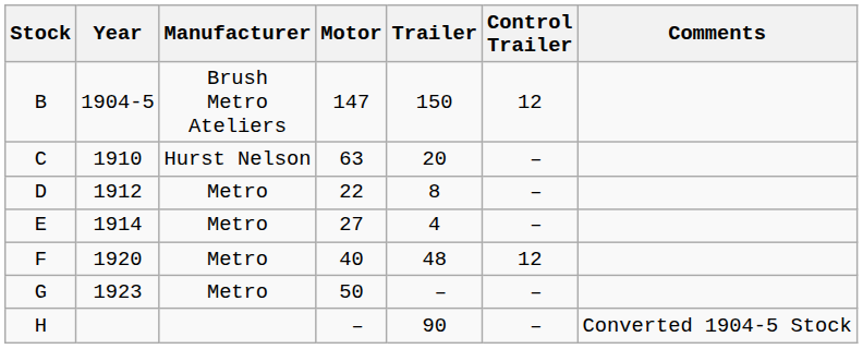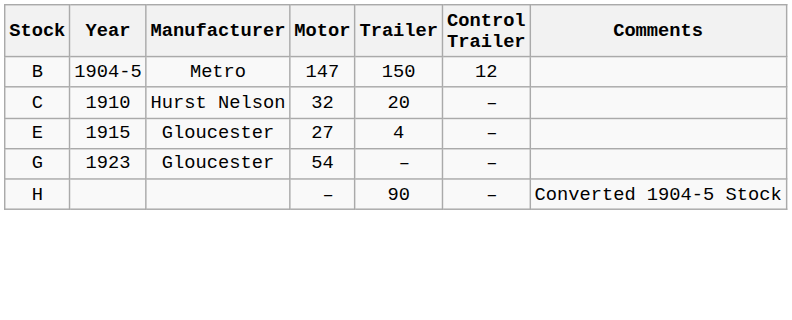 <table class="wikitable" style="text-align: center">
 <tr>
 <th>Stock</th>
 <th>Year</th>
 <th>Manufacturer</th>
 <th>Motor</th>
 <th>Trailer</th>
 <th>Control<br>Trailer</th>
 <th>Comments</th>
 </tr>
 <tr>
 <td>B</td>
 <td>1904-5</td>
-<td>Brush<br>Metro<br>Ateliers</td>
+<td>Metro</td>
 <td>147</td>
 <td>150</td>
 <td>12</td>
 <td></td>
 </tr>
 <tr>
 <td>C</td>
 <td>1910</td>
 <td>Hurst Nelson</td>
-<td>63</td>
+<td>32</td>
 <td>20</td>
 <td> –</td>
 <td></td>
 </tr>
 <tr>
-<td>D</td>
-<td>1912</td>
-<td>Metro</td>
-<td>22</td>
-<td>8</td>
-<td> –</td>
-<td></td>
-</tr>
-<tr>
 <td>E</td>
-<td>1914</td>
-<td>Metro</td>
+<td>1915</td>
+<td>Gloucester</td>
 <td>27</td>
 <td>4</td>
 <td> –</td>
 <td></td>
 </tr>
 <tr>
-<td>F</td>
-<td>1920</td>
-<td>Metro</td>
-<td>40</td>
-<td>48</td>
-<td>12</td>
-<td></td>
-</tr>
-<tr>
 <td>G</td>
 <td>1923</td>
-<td>Metro</td>
-<td>50</td>
+<td>Gloucester</td>
+<td>54</td>
 <td> –</td>
 <td> –</td>
 <td></td>
 </tr>
 <tr>
 <td>H</td>
 <td></td>
 <td></td>
 <td> –</td>
 <td>90</td>
 <td> –</td>
 <td>Converted 1904-5 Stock</td>
 </tr>
 </table>
